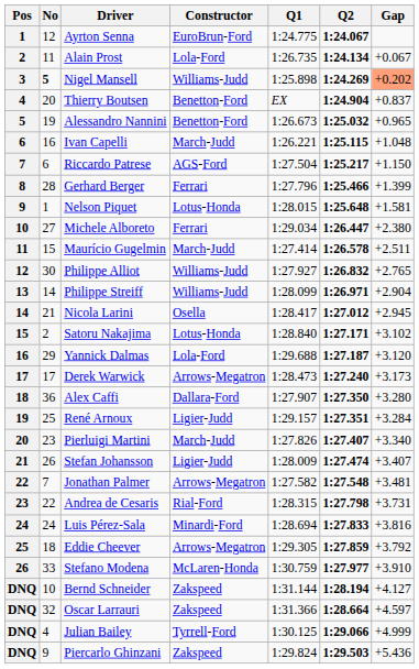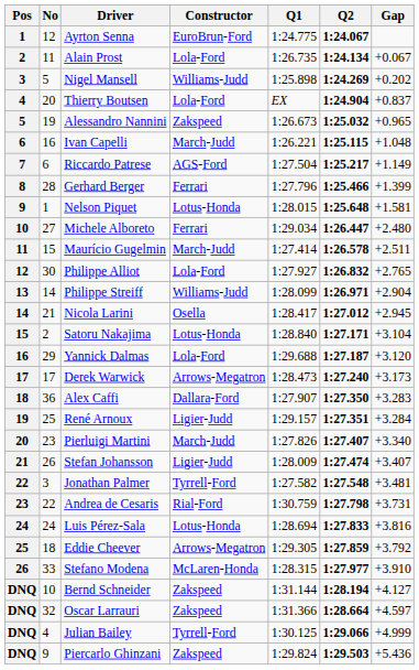 <table class="wikitable sortable" style="font-size: 95%;">
 <tr>
 <th>Pos</th>
 <th>No</th>
 <th>Driver</th>
 <th>Constructor</th>
 <th>Q1</th>
 <th>Q2</th>
 <th>Gap</th>
 </tr>
 <tr>
 <th>1</th>
 <td>12</td>
 <td> <a href='#'>Ayrton Senna</a></td>
 <td><a href='#'>EuroBrun</a>-<a href='#'>Ford</a></td>
 <td>1:24.775</td>
 <td><strong>1:24.067</strong></td>
 <td></td>
 </tr>
 <tr>
 <th>2</th>
 <td>11</td>
 <td> <a href='#'>Alain Prost</a></td>
 <td><a href='#'>Lola</a>-<a href='#'>Ford</a></td>
 <td>1:26.735</td>
 <td><strong>1:24.134</strong></td>
 <td>+0.067</td>
 </tr>
 <tr>
 <th>3</th>
-<td><strong>5</strong></td>
+<td>5</td>
 <td> <a href='#'>Nigel Mansell</a></td>
 <td><a href='#'>Williams</a>-<a href='#'>Judd</a></td>
 <td>1:25.898</td>
 <td><strong>1:24.269</strong></td>
-<td style="background: lightsalmon;">+0.202</td>
+<td>+0.202</td>
 </tr>
 <tr>
 <th>4</th>
 <td>20</td>
 <td> <a href='#'>Thierry Boutsen</a></td>
-<td><a href='#'>Benetton</a>-<a href='#'>Ford</a></td>
+<td><a href='#'>Lola</a>-<a href='#'>Ford</a></td>
 <td><em>EX</em></td>
 <td><strong>1:24.904</strong></td>
 <td>+0.837</td>
 </tr>
 <tr>
 <th>5</th>
 <td>19</td>
 <td> <a href='#'>Alessandro Nannini</a></td>
-<td><a href='#'>Benetton</a>-<a href='#'>Ford</a></td>
+<td><a href='#'>Zakspeed</a></td>
 <td>1:26.673</td>
 <td><strong>1:25.032</strong></td>
 <td>+0.965</td>
 </tr>
 <tr>
 <th>6</th>
 <td>16</td>
 <td> <a href='#'>Ivan Capelli</a></td>
 <td><a href='#'>March</a>-<a href='#'>Judd</a></td>
 <td>1:26.221</td>
 <td><strong>1:25.115</strong></td>
 <td>+1.048</td>
 </tr>
 <tr>
 <th>7</th>
 <td>6</td>
 <td> <a href='#'>Riccardo Patrese</a></td>
 <td><a href='#'>AGS</a>-<a href='#'>Ford</a></td>
 <td>1:27.504</td>
 <td><strong>1:25.217</strong></td>
-<td>+1.150</td>
+<td>+1.149</td>
 </tr>
 <tr>
 <th>8</th>
 <td>28</td>
 <td> <a href='#'>Gerhard Berger</a></td>
 <td><a href='#'>Ferrari</a></td>
 <td>1:27.796</td>
 <td><strong>1:25.466</strong></td>
 <td>+1.399</td>
 </tr>
 <tr>
 <th>9</th>
 <td>1</td>
 <td> <a href='#'>Nelson Piquet</a></td>
 <td><a href='#'>Lotus</a>-<a href='#'>Honda</a></td>
 <td>1:28.015</td>
 <td><strong>1:25.648</strong></td>
 <td>+1.581</td>
 </tr>
 <tr>
 <th>10</th>
 <td>27</td>
 <td> <a href='#'>Michele Alboreto</a></td>
 <td><a href='#'>Ferrari</a></td>
 <td>1:29.034</td>
 <td><strong>1:26.447</strong></td>
-<td>+2.380</td>
+<td>+2.480</td>
 </tr>
 <tr>
 <th>11</th>
 <td>15</td>
 <td> <a href='#'>Maurício Gugelmin</a></td>
 <td><a href='#'>March</a>-<a href='#'>Judd</a></td>
 <td>1:27.414</td>
 <td><strong>1:26.578</strong></td>
 <td>+2.511</td>
 </tr>
 <tr>
 <th>12</th>
 <td>30</td>
 <td> <a href='#'>Philippe Alliot</a></td>
-<td><a href='#'>Williams</a>-<a href='#'>Judd</a></td>
+<td><a href='#'>Lola</a>-<a href='#'>Ford</a></td>
 <td>1:27.927</td>
 <td><strong>1:26.832</strong></td>
 <td>+2.765</td>
 </tr>
 <tr>
 <th>13</th>
 <td>14</td>
 <td> <a href='#'>Philippe Streiff</a></td>
 <td><a href='#'>Williams</a>-<a href='#'>Judd</a></td>
 <td>1:28.099</td>
 <td><strong>1:26.971</strong></td>
 <td>+2.904</td>
 </tr>
 <tr>
 <th>14</th>
 <td>21</td>
 <td> <a href='#'>Nicola Larini</a></td>
 <td><a href='#'>Osella</a></td>
 <td>1:28.417</td>
 <td><strong>1:27.012</strong></td>
 <td>+2.945</td>
 </tr>
 <tr>
 <th>15</th>
 <td>2</td>
 <td> <a href='#'>Satoru Nakajima</a></td>
 <td><a href='#'>Lotus</a>-<a href='#'>Honda</a></td>
 <td>1:28.840</td>
 <td><strong>1:27.171</strong></td>
-<td>+3.102</td>
+<td>+3.104</td>
 </tr>
 <tr>
 <th>16</th>
 <td>29</td>
 <td> <a href='#'>Yannick Dalmas</a></td>
 <td><a href='#'>Lola</a>-<a href='#'>Ford</a></td>
 <td>1:29.688</td>
 <td><strong>1:27.187</strong></td>
 <td>+3.120</td>
 </tr>
 <tr>
 <th>17</th>
 <td>17</td>
 <td> <a href='#'>Derek Warwick</a></td>
 <td><a href='#'>Arrows</a>-<a href='#'>Megatron</a></td>
 <td>1:28.473</td>
 <td><strong>1:27.240</strong></td>
 <td>+3.173</td>
 </tr>
 <tr>
 <th>18</th>
 <td>36</td>
 <td> <a href='#'>Alex Caffi</a></td>
 <td><a href='#'>Dallara</a>-<a href='#'>Ford</a></td>
 <td>1:27.907</td>
 <td><strong>1:27.350</strong></td>
-<td>+3.280</td>
+<td>+3.283</td>
 </tr>
 <tr>
 <th>19</th>
 <td>25</td>
 <td> <a href='#'>René Arnoux</a></td>
 <td><a href='#'>Ligier</a>-<a href='#'>Judd</a></td>
 <td>1:29.157</td>
 <td><strong>1:27.351</strong></td>
 <td>+3.284</td>
 </tr>
 <tr>
 <th>20</th>
 <td>23</td>
 <td> <a href='#'>Pierluigi Martini</a></td>
 <td><a href='#'>March</a>-<a href='#'>Judd</a></td>
 <td>1:27.826</td>
 <td><strong>1:27.407</strong></td>
 <td>+3.340</td>
 </tr>
 <tr>
 <th>21</th>
 <td>26</td>
 <td> <a href='#'>Stefan Johansson</a></td>
 <td><a href='#'>Ligier</a>-<a href='#'>Judd</a></td>
 <td>1:28.009</td>
 <td><strong>1:27.474</strong></td>
 <td>+3.407</td>
 </tr>
 <tr>
 <th>22</th>
-<td>7</td>
+<td>3</td>
 <td> <a href='#'>Jonathan Palmer</a></td>
-<td><a href='#'>Arrows</a>-<a href='#'>Megatron</a></td>
+<td><a href='#'>Tyrrell</a>-<a href='#'>Ford</a></td>
 <td>1:27.582</td>
 <td><strong>1:27.548</strong></td>
 <td>+3.481</td>
 </tr>
 <tr>
 <th>23</th>
 <td>22</td>
 <td> <a href='#'>Andrea de Cesaris</a></td>
 <td><a href='#'>Rial</a>-<a href='#'>Ford</a></td>
-<td>1:28.315</td>
+<td>1:30.759</td>
 <td><strong>1:27.798</strong></td>
 <td>+3.731</td>
 </tr>
 <tr>
 <th>24</th>
 <td>24</td>
 <td> <a href='#'>Luis Pérez-Sala</a></td>
-<td><a href='#'>Minardi</a>-<a href='#'>Ford</a></td>
+<td><a href='#'>Lotus</a>-<a href='#'>Honda</a></td>
 <td>1:28.694</td>
 <td><strong>1:27.833</strong></td>
 <td>+3.816</td>
 </tr>
 <tr>
 <th>25</th>
 <td>18</td>
 <td> <a href='#'>Eddie Cheever</a></td>
 <td><a href='#'>Arrows</a>-<a href='#'>Megatron</a></td>
 <td>1:29.305</td>
 <td><strong>1:27.859</strong></td>
 <td>+3.792</td>
 </tr>
 <tr>
 <th>26</th>
 <td>33</td>
 <td> <a href='#'>Stefano Modena</a></td>
 <td><a href='#'>McLaren</a>-<a href='#'>Honda</a></td>
-<td>1:30.759</td>
+<td>1:28.315</td>
 <td><strong>1:27.977</strong></td>
 <td>+3.910</td>
 </tr>
 <tr>
 <th data-sort-value="27">DNQ</th>
 <td>10</td>
 <td> <a href='#'>Bernd Schneider</a></td>
 <td><a href='#'>Zakspeed</a></td>
 <td>1:31.144</td>
 <td><strong>1:28.194</strong></td>
 <td>+4.127</td>
 </tr>
 <tr>
 <th data-sort-value="28">DNQ</th>
 <td>32</td>
 <td> <a href='#'>Oscar Larrauri</a></td>
 <td><a href='#'>Zakspeed</a></td>
 <td>1:31.366</td>
 <td><strong>1:28.664</strong></td>
 <td>+4.597</td>
 </tr>
 <tr>
 <th data-sort-value="29">DNQ</th>
 <td>4</td>
 <td> <a href='#'>Julian Bailey</a></td>
 <td><a href='#'>Tyrrell</a>-<a href='#'>Ford</a></td>
 <td>1:30.125</td>
 <td><strong>1:29.066</strong></td>
 <td>+4.999</td>
 </tr>
 <tr>
 <th data-sort-value="30">DNQ</th>
 <td>9</td>
 <td> <a href='#'>Piercarlo Ghinzani</a></td>
 <td><a href='#'>Zakspeed</a></td>
 <td>1:29.824</td>
 <td><strong>1:29.503</strong></td>
 <td>+5.436</td>
 </tr>
 </table>
